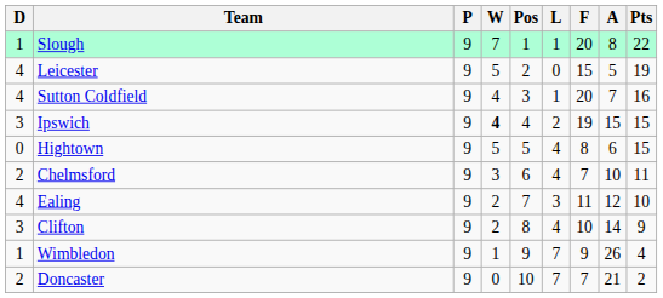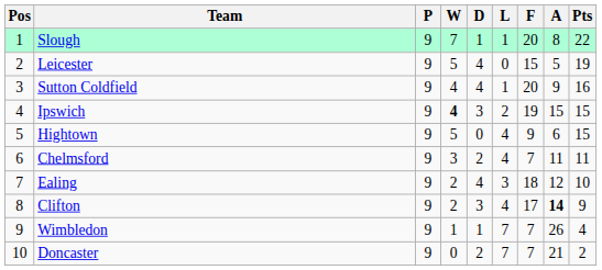 <table class="wikitable" style="font-size: 100%">
 <tr>
-<th width=20>D</th>
+<th width=20>Pos</th>
 <th width=400>Team</th>
 <th width=20>P</th>
 <th width=20>W</th>
-<th width=20>Pos</th>
+<th width=20>D</th>
 <th width=20>L</th>
 <th width=20>F</th>
 <th width=20>A</th>
 <th width=20>Pts</th>
 </tr>
 <tr align=center style="background: #ADFFD6;">
 <td>1</td>
 <td align="left"><a href='#'>Slough</a></td>
 <td>9</td>
 <td>7</td>
 <td>1</td>
 <td>1</td>
 <td>20</td>
 <td>8</td>
 <td>22</td>
 </tr>
 <tr align=center>
-<td>4</td>
+<td>2</td>
 <td align="left"><a href='#'>Leicester</a></td>
 <td>9</td>
 <td>5</td>
-<td>2</td>
+<td>4</td>
 <td>0</td>
 <td>15</td>
 <td>5</td>
 <td>19</td>
 </tr>
 <tr align=center>
-<td>4</td>
+<td>3</td>
 <td align="left"><a href='#'>Sutton Coldfield</a></td>
 <td>9</td>
 <td>4</td>
-<td>3</td>
+<td>4</td>
 <td>1</td>
 <td>20</td>
-<td>7</td>
+<td>9</td>
 <td>16</td>
 </tr>
 <tr align=center>
-<td>3</td>
+<td>4</td>
 <td align="left"><a href='#'>Ipswich</a></td>
 <td>9</td>
 <td><strong>4</strong></td>
-<td>4</td>
+<td>3</td>
 <td>2</td>
 <td>19</td>
 <td>15</td>
 <td>15</td>
 </tr>
 <tr align=center>
-<td>0</td>
+<td>5</td>
 <td align="left"><a href='#'>Hightown</a></td>
 <td>9</td>
 <td>5</td>
-<td>5</td>
+<td>0</td>
 <td>4</td>
-<td>8</td>
+<td>9</td>
 <td>6</td>
 <td>15</td>
 </tr>
 <tr align=center>
-<td>2</td>
+<td>6</td>
 <td align="left"><a href='#'>Chelmsford</a></td>
 <td>9</td>
 <td>3</td>
-<td>6</td>
+<td>2</td>
 <td>4</td>
 <td>7</td>
-<td>10</td>
+<td>11</td>
 <td>11</td>
 </tr>
 <tr align=center>
-<td>4</td>
+<td>7</td>
 <td align="left"><a href='#'>Ealing</a></td>
 <td>9</td>
 <td>2</td>
-<td>7</td>
+<td>4</td>
 <td>3</td>
-<td>11</td>
+<td>18</td>
 <td>12</td>
 <td>10</td>
 </tr>
 <tr align=center>
-<td>3</td>
+<td>8</td>
 <td align="left"><a href='#'>Clifton</a></td>
 <td>9</td>
 <td>2</td>
-<td>8</td>
+<td>3</td>
 <td>4</td>
-<td>10</td>
-<td>14</td>
+<td>17</td>
+<td><strong>14</strong></td>
 <td>9</td>
 </tr>
 <tr align=center>
-<td>1</td>
+<td>9</td>
 <td align="left"><a href='#'>Wimbledon</a></td>
 <td>9</td>
 <td>1</td>
-<td>9</td>
+<td>1</td>
 <td>7</td>
-<td>9</td>
+<td>7</td>
 <td>26</td>
 <td>4</td>
 </tr>
 <tr align=center>
-<td>2</td>
+<td>10</td>
 <td align="left"><a href='#'>Doncaster</a></td>
 <td>9</td>
 <td>0</td>
-<td>10</td>
+<td>2</td>
 <td>7</td>
 <td>7</td>
 <td>21</td>
 <td>2</td>
 </tr>
 </table>
